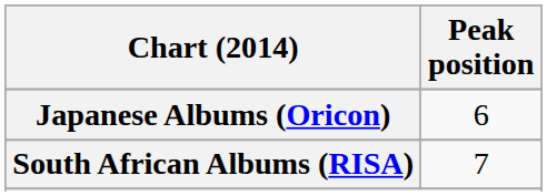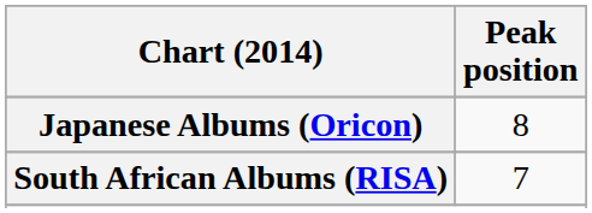 <table class="wikitable sortable plainrowheaders" style="text-align: center;">
 <tr>
 <th scope="col">Chart (2014)</th>
 <th scope="col">Peak<br>position</th>
 </tr>
 <tr>
 </tr>
 <tr>
 </tr>
 <tr>
 </tr>
 <tr>
 </tr>
 <tr>
 </tr>
 <tr>
 </tr>
 <tr>
 </tr>
 <tr>
 </tr>
 <tr>
 </tr>
 <tr>
 </tr>
 <tr>
 </tr>
 <tr>
 </tr>
 <tr>
 </tr>
 <tr>
 </tr>
 <tr>
 <th scope="row">Japanese Albums (<a href='#'>Oricon</a>)</th>
-<td>6</td>
+<td>8</td>
 </tr>
 <tr>
 </tr>
 <tr>
 </tr>
 <tr>
 </tr>
 <tr>
 </tr>
 <tr>
 </tr>
 <tr>
 <th scope="row">South African Albums (<a href='#'>RISA</a>)</th>
 <td>7</td>
 </tr>
 <tr>
 </tr>
 <tr>
 </tr>
 <tr>
 </tr>
 <tr>
 </tr>
 <tr>
 </tr>
 <tr>
 </tr>
 </table>
